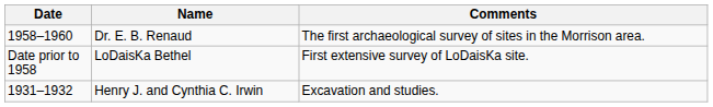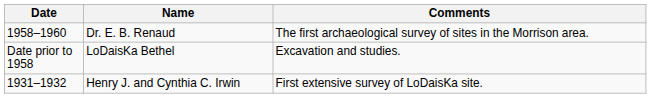 <table class="wikitable">
 <tr>
 <th scope="col" width="100">Date</th>
 <th scope="col" width="250">Name</th>
 <th scope="col" width="500">Comments</th>
 </tr>
 <tr valign="top">
 <td>1958–1960</td>
 <td>Dr. E. B. Renaud</td>
 <td>The first archaeological survey of sites in the Morrison area.</td>
 </tr>
 <tr valign="top">
 <td>Date prior to 1958</td>
 <td>LoDaisKa Bethel</td>
-<td>First extensive survey of LoDaisKa site.</td>
+<td>Excavation and studies.</td>
 </tr>
 <tr valign="top">
 <td>1931–1932</td>
 <td>Henry J. and Cynthia C. Irwin</td>
-<td>Excavation and studies.</td>
+<td>First extensive survey of LoDaisKa site.</td>
 </tr>
 </table>
